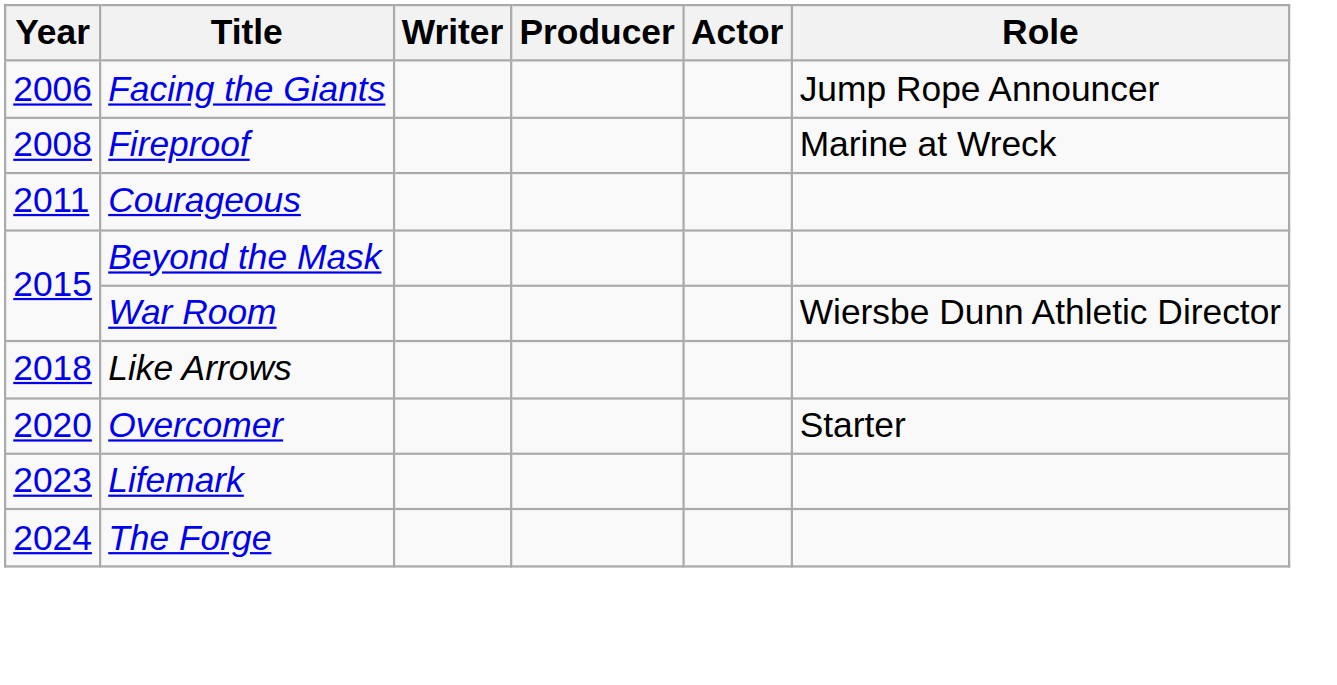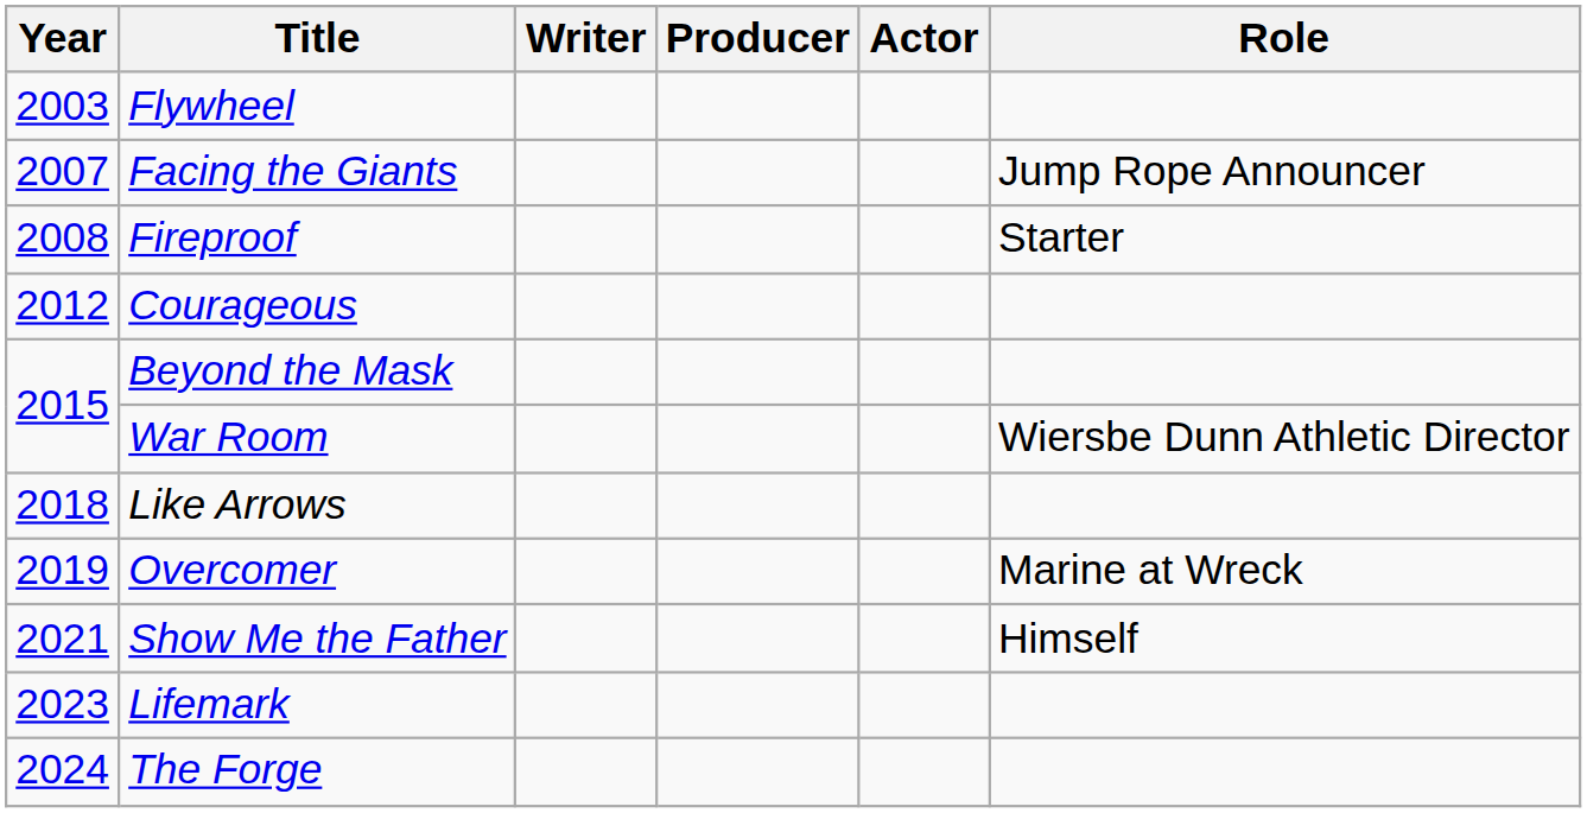 <table class="wikitable">
 <tr>
 <th>Year</th>
 <th>Title</th>
 <th>Writer</th>
 <th>Producer</th>
 <th>Actor</th>
 <th>Role</th>
 </tr>
 <tr>
-<td><a href='#'>2006</a></td>
+<td><a href='#'>2003</a></td>
+<td><em><a href='#'>Flywheel</a></em></td>
+<td></td>
+<td></td>
+<td></td>
+<td></td>
+</tr>
+<tr>
+<td><a href='#'>2007</a></td>
 <td><em><a href='#'>Facing the Giants</a></em></td>
 <td></td>
 <td></td>
 <td></td>
 <td>Jump Rope Announcer</td>
 </tr>
 <tr>
 <td><a href='#'>2008</a></td>
 <td><em><a href='#'>Fireproof</a></em></td>
 <td></td>
 <td></td>
 <td></td>
-<td>Marine at Wreck</td>
+<td>Starter</td>
 </tr>
 <tr>
-<td><a href='#'>2011</a></td>
+<td><a href='#'>2012</a></td>
 <td><em><a href='#'>Courageous</a></em></td>
 <td></td>
 <td></td>
 <td></td>
 <td></td>
 </tr>
 <tr>
 <td rowspan="2"><a href='#'>2015</a></td>
 <td><em><a href='#'>Beyond the Mask</a></em></td>
 <td></td>
 <td></td>
 <td></td>
 <td></td>
 </tr>
 <tr>
 <td><em><a href='#'>War Room</a></em></td>
 <td></td>
 <td></td>
 <td></td>
 <td>Wiersbe Dunn Athletic Director</td>
 </tr>
 <tr>
 <td><a href='#'>2018</a></td>
 <td><em>Like Arrows</em></td>
 <td></td>
 <td></td>
 <td></td>
 <td></td>
 </tr>
 <tr>
-<td><a href='#'>2020</a></td>
+<td><a href='#'>2019</a></td>
 <td><em><a href='#'>Overcomer</a></em></td>
 <td></td>
 <td></td>
 <td></td>
-<td>Starter</td>
+<td>Marine at Wreck</td>
+</tr>
+<tr>
+<td><a href='#'>2021</a></td>
+<td><em><a href='#'>Show Me the Father</a></em></td>
+<td></td>
+<td></td>
+<td></td>
+<td>Himself</td>
 </tr>
 <tr>
 <td><a href='#'>2023</a></td>
 <td><em><a href='#'>Lifemark</a></em></td>
 <td></td>
 <td></td>
 <td></td>
 <td></td>
 </tr>
 <tr>
 <td><a href='#'>2024</a></td>
 <td><em><a href='#'>The Forge</a></em></td>
 <td></td>
 <td></td>
 <td></td>
 <td></td>
 </tr>
 </table>
